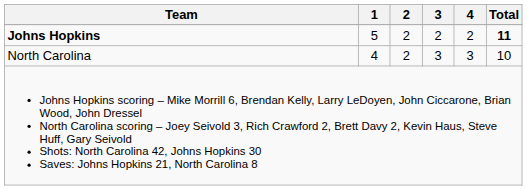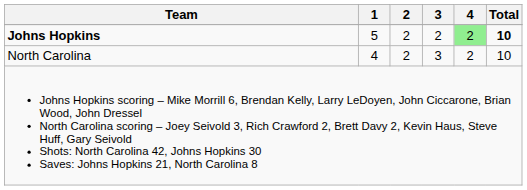 <table class="wikitable" style="text-align:center; max-width:40em">
 <tr>
 <th>Team</th>
 <th style="width:2em">1</th>
 <th style="width:2em">2</th>
 <th style="width:2em">3</th>
 <th style="width:2em">4</th>
 <th style="width:2em">Total</th>
 </tr>
 <tr>
 </tr>
 <tr>
 <td style="text-align:left"><strong>Johns Hopkins</strong></td>
 <td>5</td>
 <td>2</td>
 <td>2</td>
-<td>2</td>
-<td><strong>11</strong></td>
+<td style="background: lightgreen;">2</td>
+<td><strong>10</strong></td>
 </tr>
 <tr>
 <td style="text-align:left">North Carolina</td>
 <td>4</td>
 <td>2</td>
 <td>3</td>
-<td>3</td>
+<td>2</td>
 <td>10</td>
 </tr>
 <tr>
 <td colspan=6 style="text-align:left; font-size:88%;"><br><ul><li>Johns Hopkins scoring – Mike Morrill 6, Brendan Kelly, Larry LeDoyen, John Ciccarone, Brian Wood, John Dressel</li><li>North Carolina scoring – Joey Seivold 3, Rich Crawford 2, Brett Davy 2, Kevin Haus, Steve Huff, Gary Seivold</li><li>Shots: North Carolina 42, Johns Hopkins 30</li><li>Saves: Johns Hopkins 21, North Carolina 8</li></ul></td>
 </tr>
 </table>
